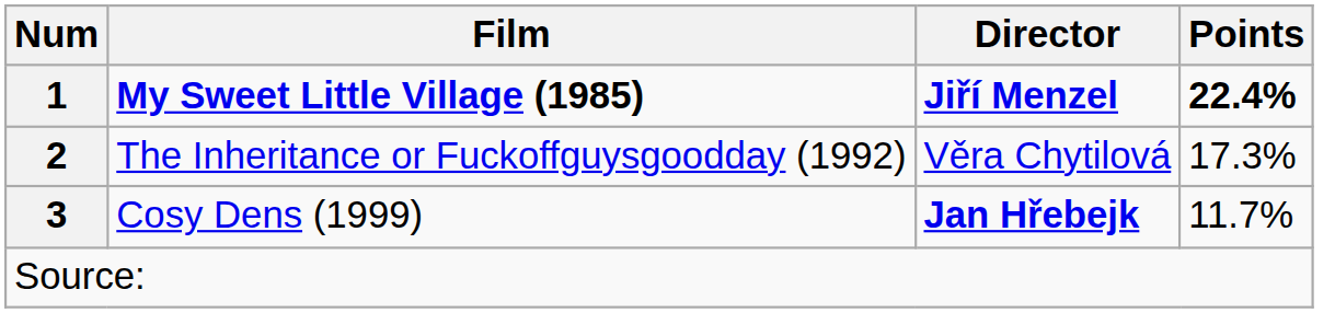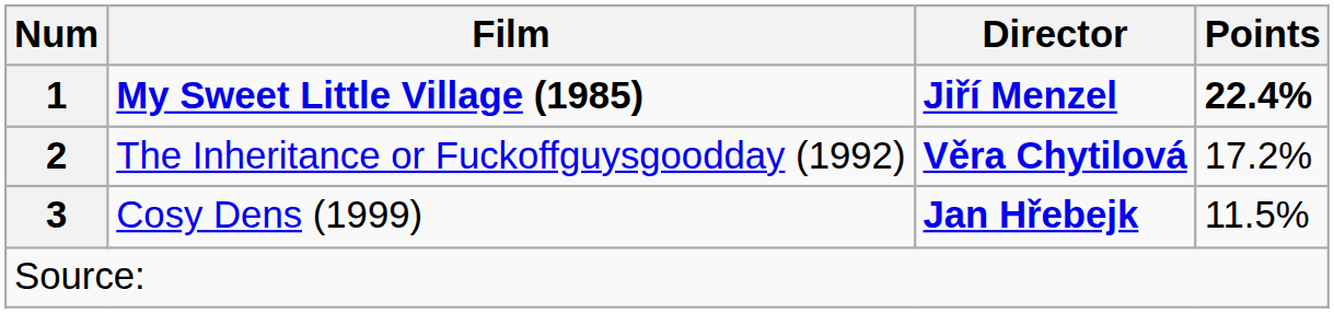 <table class="wikitable">
 <tr>
 <th>Num</th>
 <th>Film</th>
 <th>Director</th>
 <th>Points</th>
 </tr>
 <tr>
 <th><strong>1</strong></th>
 <td><strong><a href='#'>My Sweet Little Village</a> (1985)</strong></td>
 <td><strong><a href='#'>Jiří Menzel</a></strong></td>
 <td><strong>22.4%</strong></td>
 </tr>
 <tr>
 <th>2</th>
 <td><a href='#'>The Inheritance or Fuckoffguysgoodday</a> (1992)</td>
-<td><a href='#'>Věra Chytilová</a></td>
-<td>17.3%</td>
+<td><strong><a href='#'>Věra Chytilová</a></strong></td>
+<td>17.2%</td>
 </tr>
 <tr>
 <th>3</th>
 <td><a href='#'>Cosy Dens</a> (1999)</td>
 <td><strong><a href='#'>Jan Hřebejk</a></strong></td>
-<td>11.7%</td>
+<td>11.5%</td>
 </tr>
 <tr>
 <td colspan="4">Source:</td>
 </tr>
 </table>
